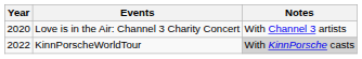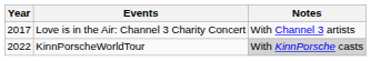 <table class="wikitable">
 <tr>
 <th>Year</th>
 <th>Events</th>
 <th>Notes</th>
 </tr>
 <tr>
-<td>2020</td>
+<td>2017</td>
 <td>Love is in the Air: Channel 3 Charity Concert</td>
 <td>With <a href='#'>Channel 3</a> artists</td>
 </tr>
 <tr>
 <td>2022</td>
 <td>KinnPorscheWorldTour</td>
 <td style="background: lightgrey;">With <em><a href='#'>KinnPorsche</a></em> casts</td>
 </tr>
 </table>
